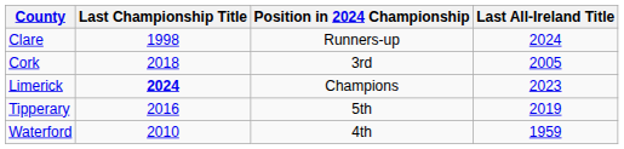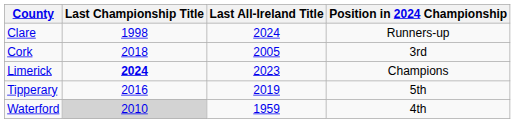 <table class="wikitable sortable" style="text-align:center">
 <tr>
 <th><a href='#'>County</a></th>
 <th>Last Championship Title</th>
+<th>Last All-Ireland Title</th>
 <th>Position in <a href='#'>2024</a> Championship</th>
-<th>Last All-Ireland Title</th>
 </tr>
 <tr>
 <td style="text-align:left"> <a href='#'>Clare</a></td>
 <td><a href='#'>1998</a></td>
+<td><a href='#'>2024</a></td>
 <td>Runners-up</td>
-<td><a href='#'>2024</a></td>
 </tr>
 <tr>
 <td style="text-align:left"> <a href='#'>Cork</a></td>
 <td><a href='#'>2018</a></td>
+<td><a href='#'>2005</a></td>
 <td>3rd</td>
-<td><a href='#'>2005</a></td>
 </tr>
 <tr>
 <td style="text-align:left"> <a href='#'>Limerick</a></td>
 <td><strong><a href='#'>2024</a></strong></td>
+<td><a href='#'>2023</a></td>
 <td>Champions</td>
-<td><a href='#'>2023</a></td>
 </tr>
 <tr>
 <td style="text-align:left"> <a href='#'>Tipperary</a></td>
 <td><a href='#'>2016</a></td>
+<td><a href='#'>2019</a></td>
 <td>5th</td>
-<td><a href='#'>2019</a></td>
 </tr>
 <tr>
 <td style="text-align:left"> <a href='#'>Waterford</a></td>
-<td><a href='#'>2010</a></td>
+<td style="background: lightgrey;"><a href='#'>2010</a></td>
+<td><a href='#'>1959</a></td>
 <td>4th</td>
-<td><a href='#'>1959</a></td>
 </tr>
 </table>
